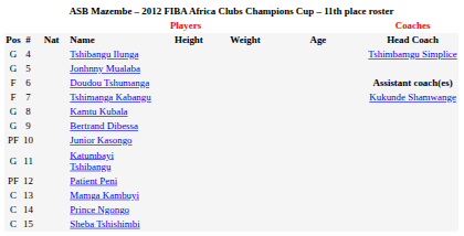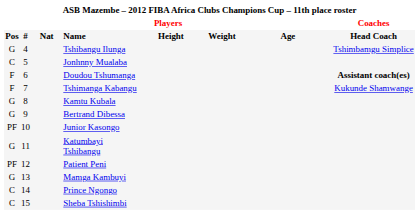 <table border=0 cellpadding=2 cellspacing=0  |- bgcolor=#f5f5f5 style="text-align:center; font-size:90%;" width=75%>
 <tr>
 <td colspan="8" style="background: white; color: black"><strong>ASB Mazembe – 2012 FIBA Africa Clubs Champions Cup – 11th place roster</strong></td>
 </tr>
 <tr>
 <td colspan="7" style="background: white; color: red"><strong>Players</strong></td>
 <td style="background: white; color: red"><strong>Coaches</strong></td>
 </tr>
 <tr style="background=#f5f5f5; color: black">
 <th width=5px>Pos</th>
 <th width=5px>#</th>
 <th width=50px>Nat</th>
 <th width=135px align=left>Name</th>
 <th width=100px>Height</th>
 <th width=70px>Weight</th>
 <th width=160px>Age</th>
 <th width=140px>Head Coach</th>
 </tr>
 <tr>
 <td>G</td>
 <td>4</td>
 <td></td>
 <td align=left><a href='#'>Tshibangu Ilunga</a></td>
 <td><span></span></td>
 <td></td>
 <td></td>
 <td><span> <a href='#'>Tshimbamgu Simplice</a></span></td>
 </tr>
 <tr>
-<td>G</td>
+<td>C</td>
 <td>5</td>
 <td></td>
 <td align=left><a href='#'>Jonhnny Mualaba</a></td>
 <td><span></span></td>
 <td></td>
 <td></td>
 </tr>
 <tr>
 <td>F</td>
 <td>6</td>
 <td></td>
 <td align=left><a href='#'>Doudou Tshumanga</a></td>
 <td><span></span></td>
 <td></td>
 <td></td>
 <td><strong>Assistant coach(es)</strong></td>
 </tr>
 <tr>
 <td>F</td>
 <td>7</td>
 <td></td>
 <td align=left><a href='#'>Tshimanga Kabangu</a></td>
 <td><span></span></td>
 <td></td>
 <td></td>
 <td> <a href='#'>Kukunde Shamwange</a></td>
 </tr>
 <tr>
 <td>G</td>
 <td>8</td>
 <td></td>
 <td align=left><a href='#'>Kamtu Kubala</a></td>
 <td><span></span></td>
 <td></td>
 <td></td>
 </tr>
 <tr>
 <td>G</td>
 <td>9</td>
 <td></td>
 <td align=left><a href='#'>Bertrand Dibessa</a></td>
 <td><span></span></td>
 <td></td>
 <td><span></span></td>
 </tr>
 <tr>
 <td>PF</td>
 <td>10</td>
 <td></td>
 <td align=left><a href='#'>Junior Kasongo</a></td>
 <td><span></span></td>
 <td></td>
 <td></td>
 </tr>
 <tr>
 <td>G</td>
 <td>11</td>
 <td></td>
 <td align=left><a href='#'>Katumbayi Tshibangu</a></td>
 <td><span></span></td>
 <td></td>
 <td></td>
 </tr>
 <tr>
 <td>PF</td>
 <td>12</td>
 <td></td>
 <td align=left><a href='#'>Patient Peni</a></td>
 <td><span></span></td>
 <td></td>
 <td></td>
 </tr>
 <tr>
-<td>C</td>
+<td>G</td>
 <td>13</td>
 <td></td>
 <td align=left><a href='#'>Mamga Kambuyi</a></td>
 <td><span></span></td>
 <td></td>
 <td></td>
 </tr>
 <tr>
 <td>C</td>
 <td>14</td>
 <td></td>
 <td align=left><a href='#'>Prince Ngongo</a></td>
 <td><span></span></td>
 <td></td>
 <td></td>
 </tr>
 <tr>
 <td>C</td>
 <td>15</td>
 <td></td>
 <td align=left><a href='#'>Sheba Tshishimbi</a></td>
 <td><span></span></td>
 <td></td>
 <td></td>
 </tr>
 </table>
